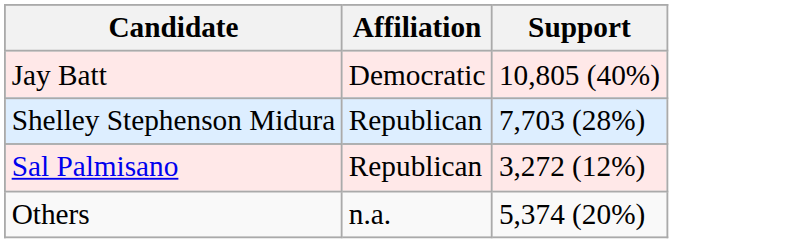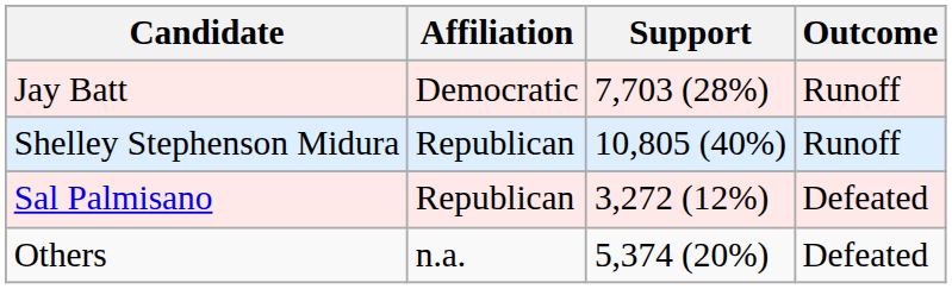 <table class="wikitable">
 <tr>
 <th>Candidate</th>
 <th>Affiliation</th>
 <th>Support</th>
+<th>Outcome</th>
 </tr>
 <tr style="background:#ffe8e8;">
 <td>Jay Batt</td>
 <td>Democratic</td>
-<td>10,805 (40%)</td>
+<td>7,703 (28%)</td>
+<td>Runoff</td>
 </tr>
 <tr style="background:#def;">
 <td>Shelley Stephenson Midura</td>
 <td>Republican</td>
-<td>7,703 (28%)</td>
+<td>10,805 (40%)</td>
+<td>Runoff</td>
 </tr>
 <tr style="background:#ffe8e8;">
 <td><a href='#'>Sal Palmisano</a></td>
 <td>Republican</td>
 <td>3,272 (12%)</td>
+<td>Defeated</td>
 </tr>
 <tr>
 <td>Others</td>
 <td>n.a.</td>
 <td>5,374 (20%)</td>
+<td>Defeated</td>
 </tr>
 </table>
